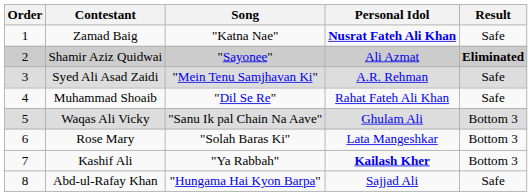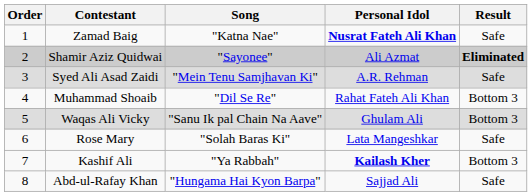 <table class="wikitable plainrowheaders" style="text-align:center;">
 <tr style="background:#f2f2f2;">
 <th scope="col">Order </th>
 <th scope="col">Contestant</th>
 <th scope="col">Song</th>
 <th scope="col">Personal Idol</th>
 <th scope="col">Result</th>
 </tr>
 <tr>
 <td>1</td>
 <td scope="row">Zamad Baig</td>
 <td>"Katna Nae"</td>
 <td><strong><a href='#'>Nusrat Fateh Ali Khan</a></strong></td>
 <td>Safe</td>
 </tr>
 <tr style="background:#ccc;">
 <td>2</td>
 <td scope="row">Shamir Aziz Quidwai</td>
 <td>"<a href='#'>Sayonee</a>"</td>
 <td><a href='#'>Ali Azmat</a></td>
 <td><strong>Eliminated</strong></td>
 </tr>
 <tr style="background:#ddd;">
 <td>3</td>
 <td scope="row">Syed Ali Asad Zaidi</td>
 <td>"<a href='#'>Mein Tenu Samjhavan Ki</a>"</td>
 <td><a href='#'>A.R. Rehman</a></td>
 <td>Safe</td>
 </tr>
 <tr>
 <td>4</td>
 <td scope="row">Muhammad Shoaib</td>
 <td>"<a href='#'>Dil Se Re</a>"</td>
 <td><a href='#'>Rahat Fateh Ali Khan</a></td>
-<td>Safe</td>
+<td>Bottom 3</td>
 </tr>
 <tr style="background:#ddd;">
 <td>5</td>
 <td scope="row">Waqas Ali Vicky</td>
 <td>"Sanu Ik pal Chain Na Aave"</td>
 <td><a href='#'>Ghulam Ali</a></td>
 <td>Bottom 3</td>
 </tr>
 <tr>
 <td>6</td>
 <td scope="row">Rose Mary</td>
 <td>"Solah Baras Ki"</td>
 <td><a href='#'>Lata Mangeshkar</a></td>
-<td>Bottom 3</td>
+<td>Safe</td>
 </tr>
 <tr>
 <td>7</td>
 <td scope="row">Kashif Ali</td>
 <td>"Ya Rabbah"</td>
 <td><strong><a href='#'>Kailash Kher</a></strong></td>
 <td>Bottom 3</td>
 </tr>
 <tr>
 <td>8</td>
 <td scope="row">Abd-ul-Rafay Khan</td>
 <td>"<a href='#'>Hungama Hai Kyon Barpa</a>"</td>
 <td><a href='#'>Sajjad Ali</a></td>
 <td>Safe</td>
 </tr>
 </table>
